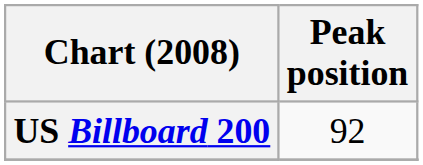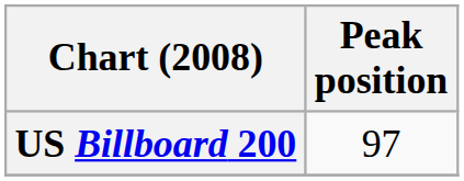 <table class="wikitable sortable plainrowheaders" style="text-align:center">
 <tr>
 <th scope="col">Chart (2008)</th>
 <th scope="col">Peak<br>position</th>
 </tr>
 <tr>
 <th scope="row">US <a href='#'><em>Billboard</em> 200</a></th>
-<td>92</td>
+<td>97</td>
 </tr>
 <tr>
 </tr>
 <tr>
 </tr>
 </table>
